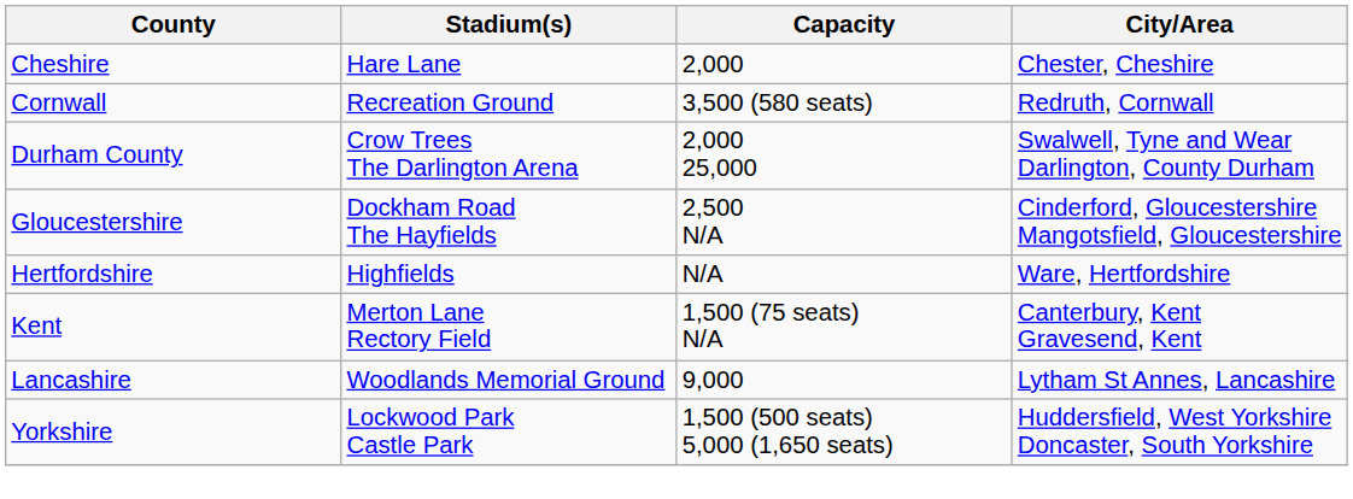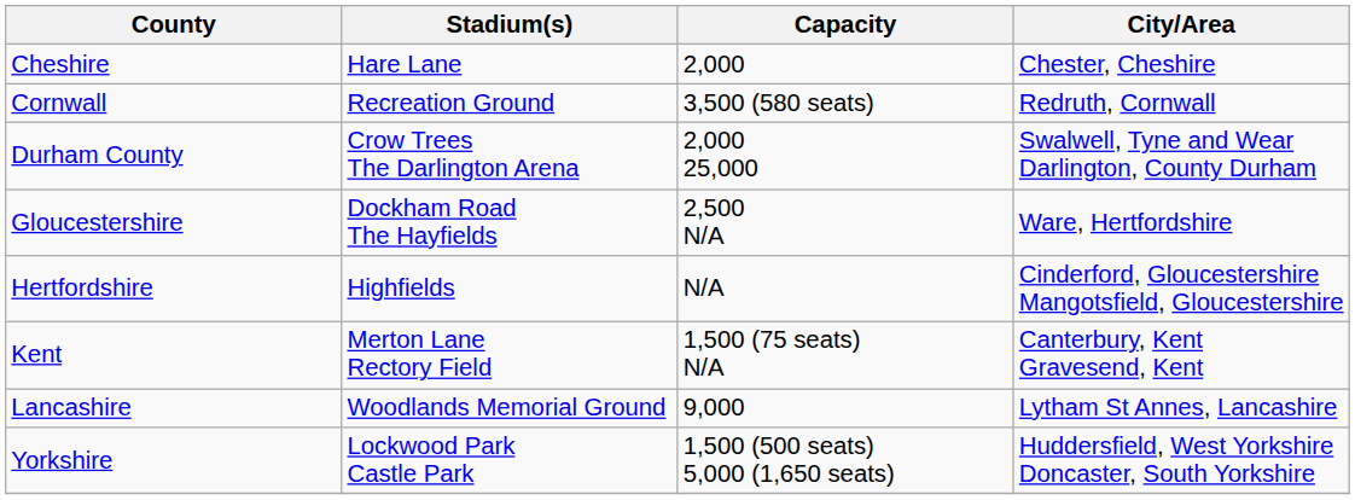 <table class="wikitable sortable">
 <tr>
 <th width=25%>County</th>
 <th width=25%>Stadium(s)</th>
 <th width=25%>Capacity</th>
 <th width=25%>City/Area</th>
 </tr>
 <tr>
 <td><a href='#'>Cheshire</a></td>
 <td><a href='#'>Hare Lane</a></td>
 <td>2,000</td>
 <td><a href='#'>Chester</a>, <a href='#'>Cheshire</a></td>
 </tr>
 <tr>
 <td><a href='#'>Cornwall</a></td>
 <td><a href='#'>Recreation Ground</a></td>
 <td>3,500 (580 seats)</td>
 <td><a href='#'>Redruth</a>, <a href='#'>Cornwall</a></td>
 </tr>
 <tr>
 <td><a href='#'>Durham County</a></td>
 <td><a href='#'>Crow Trees</a><br><a href='#'>The Darlington Arena</a></td>
 <td>2,000<br>25,000</td>
 <td><a href='#'>Swalwell</a>, <a href='#'>Tyne and Wear</a><br><a href='#'>Darlington</a>, <a href='#'>County Durham</a></td>
 </tr>
 <tr>
 <td><a href='#'>Gloucestershire</a></td>
 <td><a href='#'>Dockham Road</a><br><a href='#'>The Hayfields</a></td>
 <td>2,500<br>N/A</td>
-<td><a href='#'>Cinderford</a>, <a href='#'>Gloucestershire</a><br><a href='#'>Mangotsfield</a>, <a href='#'>Gloucestershire</a></td>
+<td><a href='#'>Ware</a>, <a href='#'>Hertfordshire</a></td>
 </tr>
 <tr>
 <td><a href='#'>Hertfordshire</a></td>
 <td><a href='#'>Highfields</a></td>
 <td>N/A</td>
-<td><a href='#'>Ware</a>, <a href='#'>Hertfordshire</a></td>
+<td><a href='#'>Cinderford</a>, <a href='#'>Gloucestershire</a><br><a href='#'>Mangotsfield</a>, <a href='#'>Gloucestershire</a></td>
 </tr>
 <tr>
 <td><a href='#'>Kent</a></td>
 <td><a href='#'>Merton Lane</a><br><a href='#'>Rectory Field</a></td>
 <td>1,500 (75 seats)<br>N/A</td>
 <td><a href='#'>Canterbury</a>, <a href='#'>Kent</a><br><a href='#'>Gravesend</a>, <a href='#'>Kent</a></td>
 </tr>
 <tr>
 <td><a href='#'>Lancashire</a></td>
 <td><a href='#'>Woodlands Memorial Ground</a></td>
 <td>9,000</td>
 <td><a href='#'>Lytham St Annes</a>, <a href='#'>Lancashire</a></td>
 </tr>
 <tr>
 <td><a href='#'>Yorkshire</a></td>
 <td><a href='#'>Lockwood Park</a><br><a href='#'>Castle Park</a></td>
 <td>1,500 (500 seats)<br>5,000 (1,650 seats)</td>
 <td><a href='#'>Huddersfield</a>, <a href='#'>West Yorkshire</a><br><a href='#'>Doncaster</a>, <a href='#'>South Yorkshire</a></td>
 </tr>
 <tr>
 </tr>
 </table>
